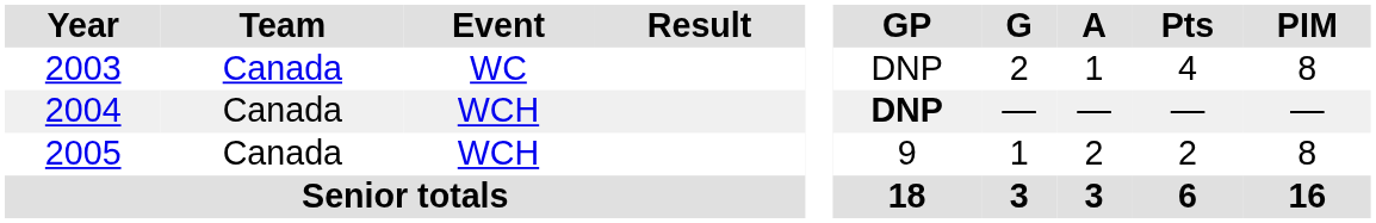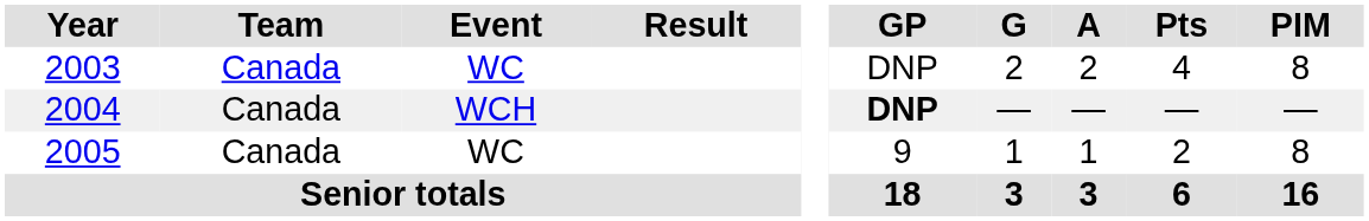 <table border="0" cellpadding="1" cellspacing="0" style="text-align:center; width:40em">
 <tr ALIGN="center" bgcolor="#e0e0e0">
 <th>Year</th>
 <th>Team</th>
 <th>Event</th>
 <th>Result</th>
 <th rowspan="99" bgcolor="#ffffff"> </th>
 <th>GP</th>
 <th>G</th>
 <th>A</th>
 <th>Pts</th>
 <th>PIM</th>
 </tr>
 <tr>
 <td><a href='#'>2003</a></td>
 <td><a href='#'>Canada</a></td>
 <td><a href='#'>WC</a></td>
 <td></td>
 <td>DNP</td>
 <td>2</td>
-<td>1</td>
+<td>2</td>
 <td>4</td>
 <td>8</td>
 </tr>
 <tr bgcolor="#f0f0f0">
 <td><a href='#'>2004</a></td>
 <td>Canada</td>
 <td><a href='#'>WCH</a></td>
 <td></td>
 <td><strong>DNP</strong></td>
 <td>—</td>
 <td>—</td>
 <td>—</td>
 <td>—</td>
 </tr>
 <tr>
 <td><a href='#'>2005</a></td>
 <td>Canada</td>
-<td><a href='#'>WCH</a></td>
+<td>WC</td>
 <td></td>
 <td>9</td>
 <td>1</td>
-<td>2</td>
+<td>1</td>
 <td>2</td>
 <td>8</td>
 </tr>
 <tr bgcolor="#e0e0e0">
 <th colspan=4>Senior totals</th>
 <th>18</th>
 <th>3</th>
 <th>3</th>
 <th>6</th>
 <th>16</th>
 </tr>
 </table>
